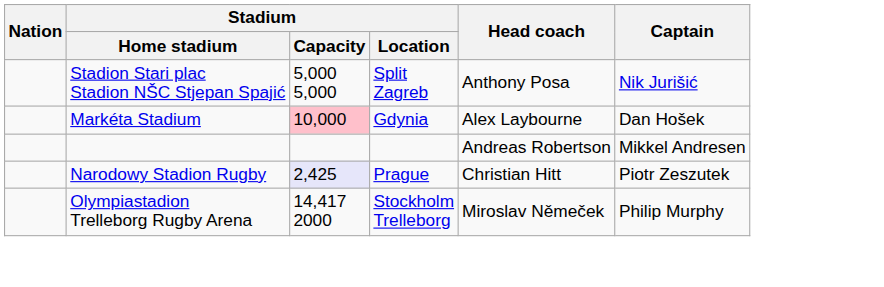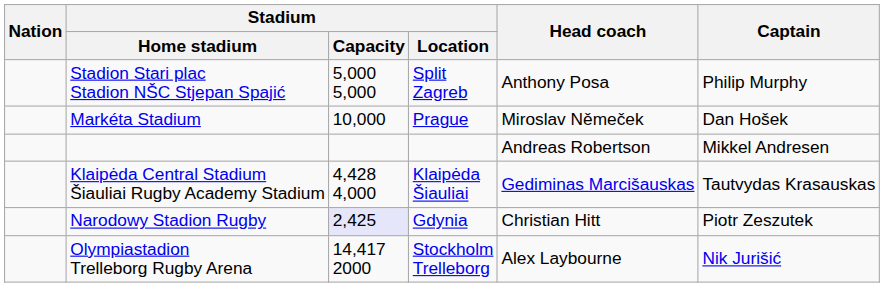 <table class="wikitable">
 <tr>
 <th rowspan="2">Nation</th>
 <th colspan="3">Stadium</th>
 <th rowspan="2">Head coach</th>
 <th rowspan="2">Captain</th>
 </tr>
 <tr>
 <th>Home stadium</th>
 <th>Capacity</th>
 <th>Location</th>
 </tr>
 <tr>
 <td></td>
 <td><a href='#'>Stadion Stari plac</a><br><a href='#'>Stadion NŠC Stjepan Spajić</a></td>
 <td>5,000<br>5,000</td>
 <td><a href='#'>Split</a><br><a href='#'>Zagreb</a></td>
 <td> Anthony Posa</td>
-<td><a href='#'>Nik Jurišić</a></td>
+<td>Philip Murphy</td>
 </tr>
 <tr>
 <td></td>
 <td><a href='#'>Markéta Stadium</a></td>
-<td style="background: pink;">10,000</td>
-<td><a href='#'>Gdynia</a></td>
-<td> Alex Laybourne</td>
+<td>10,000</td>
+<td><a href='#'>Prague</a></td>
+<td> Miroslav Němeček</td>
 <td>Dan Hošek</td>
 </tr>
 <tr>
 <td></td>
 <td></td>
 <td></td>
 <td></td>
 <td> Andreas Robertson</td>
 <td>Mikkel Andresen</td>
 </tr>
 <tr>
 <td></td>
+<td><a href='#'>Klaipėda Central Stadium</a><br>Šiauliai Rugby Academy Stadium</td>
+<td>4,428<br>4,000</td>
+<td><a href='#'>Klaipėda</a><br><a href='#'>Šiauliai</a></td>
+<td> <a href='#'>Gediminas Marcišauskas</a></td>
+<td>Tautvydas Krasauskas</td>
+</tr>
+<tr>
+<td></td>
 <td><a href='#'>Narodowy Stadion Rugby</a></td>
 <td style="background: lavender;">2,425</td>
-<td><a href='#'>Prague</a></td>
+<td><a href='#'>Gdynia</a></td>
 <td> Christian Hitt</td>
 <td>Piotr Zeszutek</td>
 </tr>
 <tr>
 <td></td>
 <td><a href='#'>Olympiastadion</a><br> Trelleborg Rugby Arena</td>
 <td>14,417<br>2000</td>
 <td><a href='#'>Stockholm</a><br><a href='#'>Trelleborg</a></td>
-<td> Miroslav Němeček</td>
-<td>Philip Murphy</td>
+<td> Alex Laybourne</td>
+<td><a href='#'>Nik Jurišić</a></td>
 </tr>
 </table>
